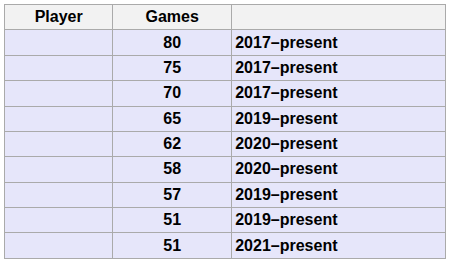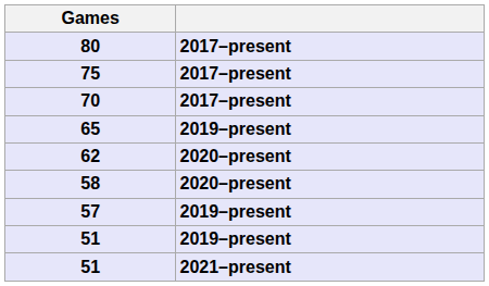 <table class="wikitable sortable" width=35%>
 <tr>
-<th>Player</th>
 <th>Games</th>
 <th></th>
 </tr>
 <tr style=background:#E6E6FA>
-<td><strong></strong></td>
 <td align=center><strong>80</strong></td>
 <td><strong>2017–present</strong></td>
 </tr>
 <tr style=background:#E6E6FA>
-<td><strong></strong></td>
 <td align=center><strong>75</strong></td>
 <td><strong>2017–present</strong></td>
 </tr>
 <tr style=background:#E6E6FA>
-<td><strong></strong></td>
 <td align=center><strong>70</strong></td>
 <td><strong>2017–present</strong></td>
 </tr>
 <tr style=background:#E6E6FA>
-<td><strong></strong></td>
 <td align=center><strong>65</strong></td>
 <td><strong>2019–present</strong></td>
 </tr>
 <tr style=background:#E6E6FA>
-<td><strong></strong></td>
 <td align=center><strong>62</strong></td>
 <td><strong>2020–present</strong></td>
 </tr>
 <tr style=background:#E6E6FA>
-<td><strong></strong></td>
 <td align=center><strong>58</strong></td>
 <td><strong>2020–present</strong></td>
 </tr>
 <tr style=background:#E6E6FA>
-<td><strong></strong></td>
 <td align=center><strong>57</strong></td>
 <td><strong>2019–present</strong></td>
 </tr>
 <tr style=background:#E6E6FA>
-<td><strong></strong></td>
 <td align=center><strong>51</strong></td>
 <td><strong>2019–present</strong></td>
 </tr>
 <tr style=background:#E6E6FA>
-<td><strong></strong></td>
 <td align=center><strong>51</strong></td>
 <td><strong>2021–present</strong></td>
 </tr>
 </table>
